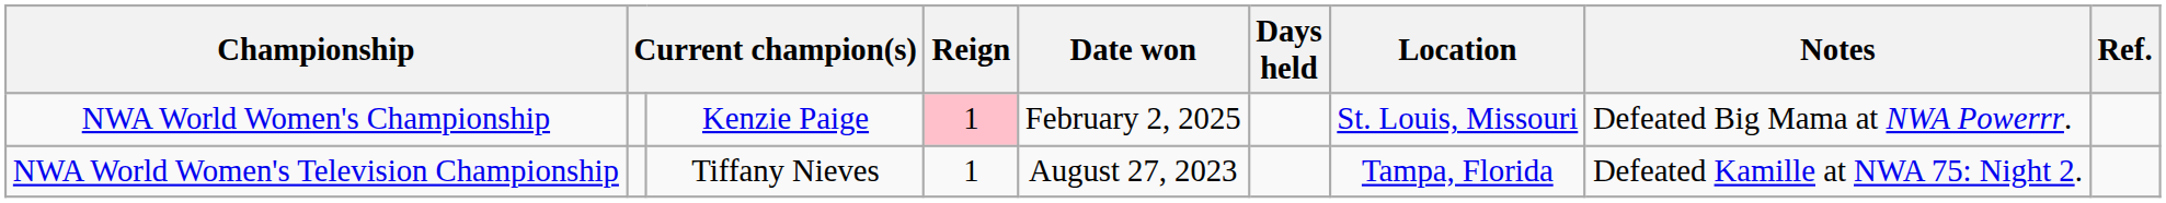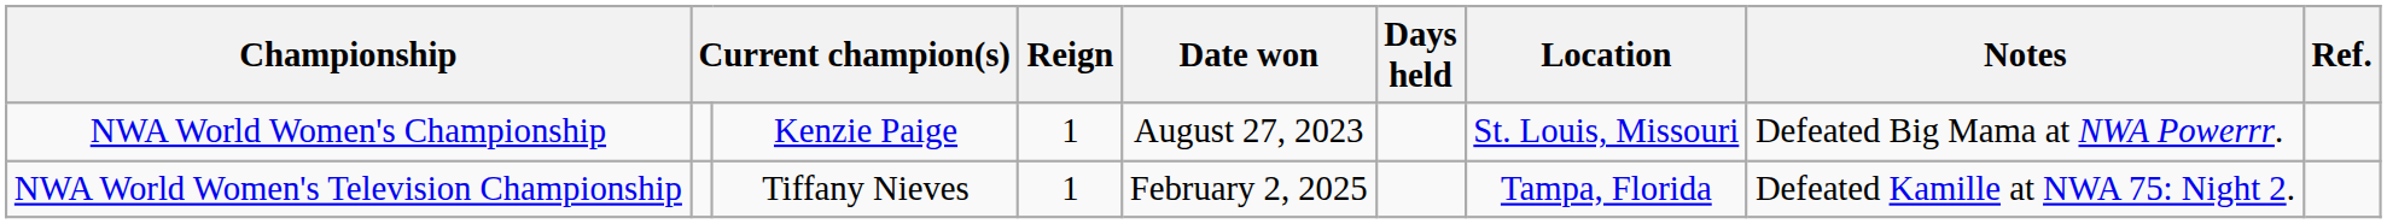 <table class="wikitable sortable" style="text-align: center; font-size:85%;">
 <tr>
 <th>Championship</th>
 <th colspan=2>Current champion(s)</th>
 <th>Reign</th>
 <th>Date won</th>
 <th>Days<br>held</th>
 <th>Location</th>
 <th>Notes</th>
 <th>Ref.</th>
 </tr>
 <tr>
 <td align="center"><a href='#'>NWA World Women's Championship</a></td>
 <td align="center"></td>
 <td align="center"><a href='#'>Kenzie Paige</a></td>
-<td align="center" style="background: pink;">1</td>
-<td align="center">February 2, 2025</td>
+<td align="center">1</td>
+<td align="center">August 27, 2023</td>
 <td align="center"></td>
 <td align="center"><a href='#'>St. Louis, Missouri</a></td>
 <td align=left>Defeated Big Mama at <em><a href='#'>NWA Powerrr</a></em>.</td>
 <td align=center></td>
 </tr>
 <tr>
 <td align="center"><a href='#'>NWA World Women's Television Championship</a></td>
 <td align="center"></td>
 <td align="center">Tiffany Nieves</td>
 <td align="center">1</td>
-<td align="center">August 27, 2023</td>
+<td align="center">February 2, 2025</td>
 <td align="center"></td>
 <td align="center"><a href='#'>Tampa, Florida</a></td>
 <td align=left>Defeated <a href='#'>Kamille</a> at <a href='#'>NWA 75: Night 2</a>.</td>
 <td align=center></td>
 </tr>
 </table>
